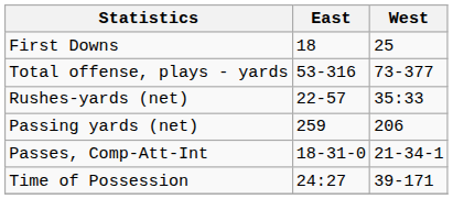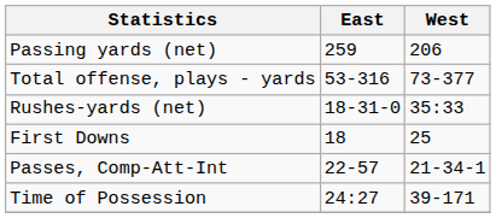 <table class="wikitable">
 <tr>
 <th>Statistics</th>
 <th>East</th>
 <th>West</th>
 </tr>
 <tr>
-<td>First Downs</td>
-<td>18</td>
-<td>25</td>
+<td>Passing yards (net)</td>
+<td>259</td>
+<td>206</td>
 </tr>
 <tr>
 <td>Total offense, plays - yards</td>
 <td>53-316</td>
 <td>73-377</td>
 </tr>
 <tr>
 <td>Rushes-yards (net)</td>
-<td>22-57</td>
+<td>18-31-0</td>
 <td>35:33</td>
 </tr>
 <tr>
-<td>Passing yards (net)</td>
-<td>259</td>
-<td>206</td>
+<td>First Downs</td>
+<td>18</td>
+<td>25</td>
 </tr>
 <tr>
 <td>Passes, Comp-Att-Int</td>
-<td>18-31-0</td>
+<td>22-57</td>
 <td>21-34-1</td>
 </tr>
 <tr>
 <td>Time of Possession</td>
 <td>24:27</td>
 <td>39-171</td>
 </tr>
 <tr>
 </tr>
 </table>
